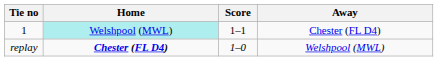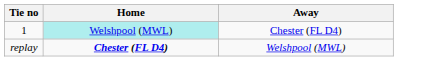 <table class="wikitable" style="text-align:center">
 <tr>
 <th width=50>Tie no</th>
 <th width=250>Home</th>
-<th width=50>Score</th>
 <th width=250>Away</th>
 </tr>
 <tr>
 <td>1</td>
 <td style="background: paleturquoise;"><a href='#'>Welshpool</a> (<a href='#'>MWL</a>)</td>
-<td>1–1</td>
 <td><a href='#'>Chester</a> (<a href='#'>FL D4</a>)</td>
 </tr>
 <tr>
 <td><em>replay</em></td>
 <td><strong><em><a href='#'>Chester</a> (<a href='#'>FL D4</a>)</em></strong></td>
-<td><em>1–0</em></td>
 <td><em><a href='#'>Welshpool</a> (<a href='#'>MWL</a>)</em></td>
 </tr>
 </table>
